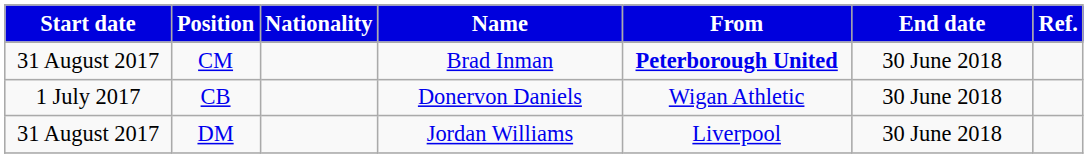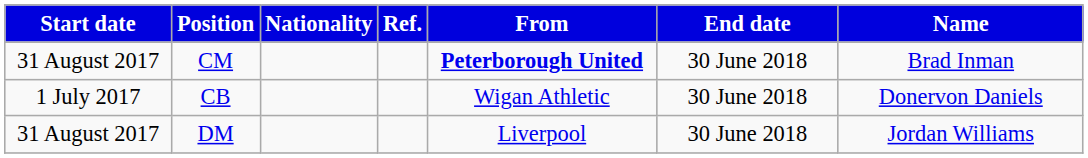 <table class="wikitable"  style="text-align:center; font-size:90%; ">
 <tr>
 <th style="background:#0000DD; color:#FFFFFF; width:100px;">Start date</th>
 <th style="background:#0000DD; color:#FFFFFF; width:50px;">Position</th>
 <th style="background:#0000DD; color:#FFFFFF; width:50px;">Nationality</th>
-<th style="background:#0000DD; color:#FFFFFF; width:150px;">Name</th>
+<th style="background:#0000DD; color:#FFFFFF; width:25px;">Ref.</th>
 <th style="background:#0000DD; color:#FFFFFF; width:140px;">From</th>
 <th style="background:#0000DD; color:#FFFFFF; width:110px;">End date</th>
-<th style="background:#0000DD; color:#FFFFFF; width:25px;">Ref.</th>
+<th style="background:#0000DD; color:#FFFFFF; width:150px;">Name</th>
 </tr>
 <tr>
 <td>31 August 2017</td>
 <td><a href='#'>CM</a></td>
 <td></td>
-<td><a href='#'>Brad Inman</a></td>
+<td></td>
 <td><strong><a href='#'>Peterborough United</a></strong></td>
 <td>30 June 2018</td>
-<td></td>
+<td><a href='#'>Brad Inman</a></td>
 </tr>
 <tr>
 <td>1 July 2017</td>
 <td><a href='#'>CB</a></td>
 <td></td>
-<td><a href='#'>Donervon Daniels</a></td>
+<td></td>
 <td><a href='#'>Wigan Athletic</a></td>
 <td>30 June 2018</td>
-<td></td>
+<td><a href='#'>Donervon Daniels</a></td>
 </tr>
 <tr>
 <td>31 August 2017</td>
 <td><a href='#'>DM</a></td>
 <td></td>
-<td><a href='#'>Jordan Williams</a></td>
+<td></td>
 <td><a href='#'>Liverpool</a></td>
 <td>30 June 2018</td>
-<td></td>
+<td><a href='#'>Jordan Williams</a></td>
 </tr>
 </table>
